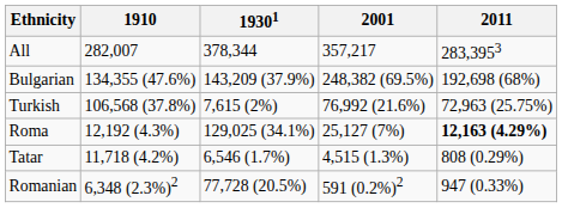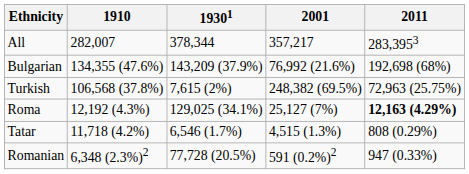 <table class="wikitable">
 <tr>
 <th>Ethnicity</th>
 <th>1910</th>
 <th>1930<sup>1</sup></th>
 <th>2001</th>
 <th>2011</th>
 </tr>
 <tr>
 <td>All</td>
 <td>282,007</td>
 <td>378,344</td>
 <td>357,217</td>
 <td>283,395<sup>3</sup></td>
 </tr>
 <tr>
 <td>Bulgarian</td>
 <td>134,355 (47.6%)</td>
 <td>143,209 (37.9%)</td>
-<td>248,382 (69.5%)</td>
+<td>76,992  (21.6%)</td>
 <td>192,698 (68%)</td>
 </tr>
 <tr>
 <td>Turkish</td>
 <td>106,568 (37.8%)</td>
 <td>7,615 (2%)</td>
-<td>76,992  (21.6%)</td>
+<td>248,382 (69.5%)</td>
 <td>72,963 (25.75%)</td>
 </tr>
 <tr>
 <td>Roma</td>
 <td>12,192 (4.3%)</td>
 <td>129,025 (34.1%)</td>
 <td>25,127 (7%)</td>
 <td><strong>12,163 (4.29%)</strong></td>
 </tr>
 <tr>
 <td>Tatar</td>
 <td>11,718 (4.2%)</td>
 <td>6,546 (1.7%)</td>
 <td>4,515 (1.3%)</td>
 <td>808 (0.29%)</td>
 </tr>
 <tr>
 <td>Romanian</td>
 <td>6,348 (2.3%)<sup>2</sup></td>
 <td>77,728 (20.5%)</td>
 <td>591 (0.2%)<sup>2</sup></td>
 <td>947 (0.33%)</td>
 </tr>
 </table>
